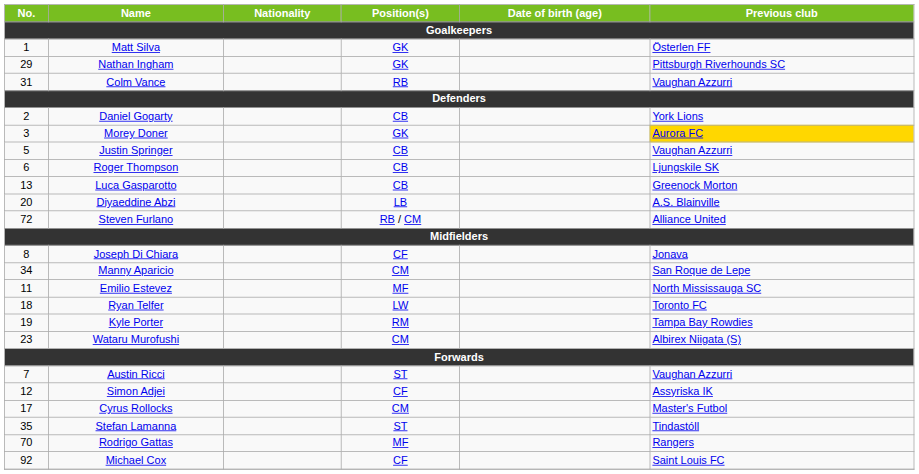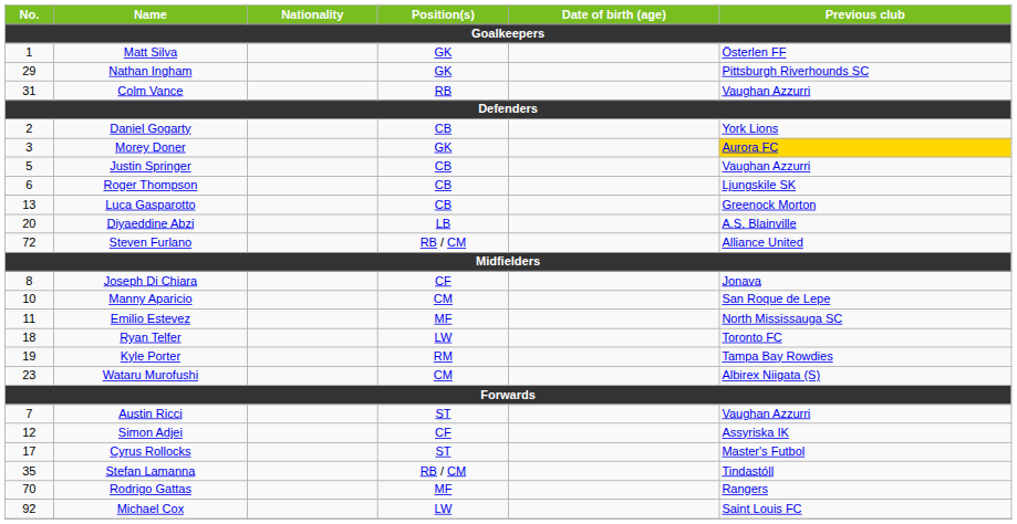 <table class="wikitable" style="text-align:center; font-size:86%; width:90%;">
 <tr>
 <th style="background:#78be20; color:white; text-align:center;">No.</th>
 <th style="background:#78be20; color:white; text-align:center;">Name</th>
 <th style="background:#78be20; color:white; text-align:center;">Nationality</th>
 <th style="background:#78be20; color:white; text-align:center;">Position(s)</th>
 <th style="background:#78be20; color:white; text-align:center;">Date of birth (age)</th>
 <th style="background:#78be20; color:white; text-align:center;">Previous club</th>
 </tr>
 <tr>
 <th colspan="7" style="background:#333333; color:white; text-align:center;">Goalkeepers</th>
 </tr>
 <tr>
 <td>1</td>
 <td><a href='#'>Matt Silva</a></td>
 <td></td>
 <td><a href='#'>GK</a></td>
 <td></td>
 <td align="left"> <a href='#'>Österlen FF</a></td>
 </tr>
 <tr>
 <td>29</td>
 <td><a href='#'>Nathan Ingham</a></td>
 <td></td>
 <td><a href='#'>GK</a></td>
 <td></td>
 <td align="left"> <a href='#'>Pittsburgh Riverhounds SC</a></td>
 </tr>
 <tr>
 <td>31</td>
 <td><a href='#'>Colm Vance</a></td>
 <td></td>
 <td><a href='#'>RB</a></td>
 <td></td>
 <td align="left"> <a href='#'>Vaughan Azzurri</a></td>
 </tr>
 <tr>
 <th colspan="7" style="background:#333333; color:white; text-align:center;">Defenders</th>
 </tr>
 <tr>
 <td>2</td>
 <td><a href='#'>Daniel Gogarty</a></td>
 <td></td>
 <td><a href='#'>CB</a></td>
 <td></td>
 <td align="left"> <a href='#'>York Lions</a></td>
 </tr>
 <tr>
 <td>3</td>
 <td><a href='#'>Morey Doner</a></td>
 <td></td>
 <td><a href='#'>GK</a></td>
 <td></td>
 <td align="left" style="background: gold;"> <a href='#'>Aurora FC</a></td>
 </tr>
 <tr>
 <td>5</td>
 <td><a href='#'>Justin Springer</a></td>
 <td></td>
 <td><a href='#'>CB</a></td>
 <td></td>
 <td align="left"> <a href='#'>Vaughan Azzurri</a></td>
 </tr>
 <tr>
 <td>6</td>
 <td><a href='#'>Roger Thompson</a></td>
 <td></td>
 <td><a href='#'>CB</a></td>
 <td></td>
 <td align="left"> <a href='#'>Ljungskile SK</a></td>
 </tr>
 <tr>
 <td>13</td>
 <td><a href='#'>Luca Gasparotto</a></td>
 <td></td>
 <td><a href='#'>CB</a></td>
 <td></td>
 <td align="left"> <a href='#'>Greenock Morton</a></td>
 </tr>
 <tr>
 <td>20</td>
 <td><a href='#'>Diyaeddine Abzi</a></td>
 <td></td>
 <td><a href='#'>LB</a></td>
 <td></td>
 <td align="left"> <a href='#'>A.S. Blainville</a></td>
 </tr>
 <tr>
 <td>72</td>
 <td><a href='#'>Steven Furlano</a></td>
 <td></td>
 <td><a href='#'>RB</a> / <a href='#'>CM</a></td>
 <td></td>
 <td align="left"> <a href='#'>Alliance United</a></td>
 </tr>
 <tr>
 <th colspan="7" style="background:#333333; color:white; text-align:center;">Midfielders</th>
 </tr>
 <tr>
 <td>8</td>
 <td><a href='#'>Joseph Di Chiara</a></td>
 <td></td>
 <td><a href='#'>CF</a></td>
 <td></td>
 <td align="left"> <a href='#'>Jonava</a></td>
 </tr>
 <tr>
-<td>34</td>
+<td>10</td>
 <td><a href='#'>Manny Aparicio</a></td>
 <td></td>
 <td><a href='#'>CM</a></td>
 <td></td>
 <td align="left"> <a href='#'>San Roque de Lepe</a></td>
 </tr>
 <tr>
 <td>11</td>
 <td><a href='#'>Emilio Estevez</a></td>
 <td></td>
 <td><a href='#'>MF</a></td>
 <td></td>
 <td align="left"> <a href='#'>North Mississauga SC</a></td>
 </tr>
 <tr>
 <td>18</td>
 <td><a href='#'>Ryan Telfer</a></td>
 <td></td>
 <td><a href='#'>LW</a></td>
 <td></td>
 <td align="left"> <a href='#'>Toronto FC</a></td>
 </tr>
 <tr>
 <td>19</td>
 <td><a href='#'>Kyle Porter</a></td>
 <td></td>
 <td><a href='#'>RM</a></td>
 <td></td>
 <td align="left"> <a href='#'>Tampa Bay Rowdies</a></td>
 </tr>
 <tr>
 <td>23</td>
 <td><a href='#'>Wataru Murofushi</a></td>
 <td></td>
 <td><a href='#'>CM</a></td>
 <td></td>
 <td align="left"> <a href='#'>Albirex Niigata (S)</a></td>
 </tr>
 <tr>
 <th colspan="7" style="background:#333333; color:white; text-align:center;">Forwards</th>
 </tr>
 <tr>
 <td>7</td>
 <td><a href='#'>Austin Ricci</a></td>
 <td></td>
 <td><a href='#'>ST</a></td>
 <td></td>
 <td align="left"> <a href='#'>Vaughan Azzurri</a></td>
 </tr>
 <tr>
 <td>12</td>
 <td><a href='#'>Simon Adjei</a></td>
 <td></td>
 <td><a href='#'>CF</a></td>
 <td></td>
 <td align="left"> <a href='#'>Assyriska IK</a></td>
 </tr>
 <tr>
 <td>17</td>
 <td><a href='#'>Cyrus Rollocks</a></td>
 <td></td>
-<td><a href='#'>CM</a></td>
+<td><a href='#'>ST</a></td>
 <td></td>
 <td align="left"> <a href='#'>Master's Futbol</a></td>
 </tr>
 <tr>
 <td>35</td>
 <td><a href='#'>Stefan Lamanna</a></td>
 <td></td>
-<td><a href='#'>ST</a></td>
+<td><a href='#'>RB</a> / <a href='#'>CM</a></td>
 <td></td>
 <td align="left"> <a href='#'>Tindastóll</a></td>
 </tr>
 <tr>
 <td>70</td>
 <td><a href='#'>Rodrigo Gattas</a></td>
 <td></td>
 <td><a href='#'>MF</a></td>
 <td></td>
 <td align="left"> <a href='#'>Rangers</a></td>
 </tr>
 <tr>
 <td>92</td>
 <td><a href='#'>Michael Cox</a></td>
 <td></td>
-<td><a href='#'>CF</a></td>
+<td><a href='#'>LW</a></td>
 <td></td>
 <td align="left"> <a href='#'>Saint Louis FC</a></td>
 </tr>
 <tr>
 </tr>
 </table>
